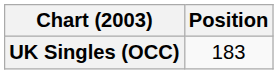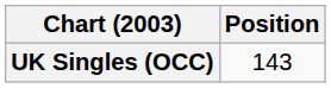 <table class="wikitable plainrowheaders" style="text-align:center">
 <tr>
 <th scope="col">Chart (2003)</th>
 <th scope="col">Position</th>
 </tr>
 <tr>
 <th scope="row">UK Singles (OCC)</th>
-<td>183</td>
+<td>143</td>
 </tr>
 </table>
